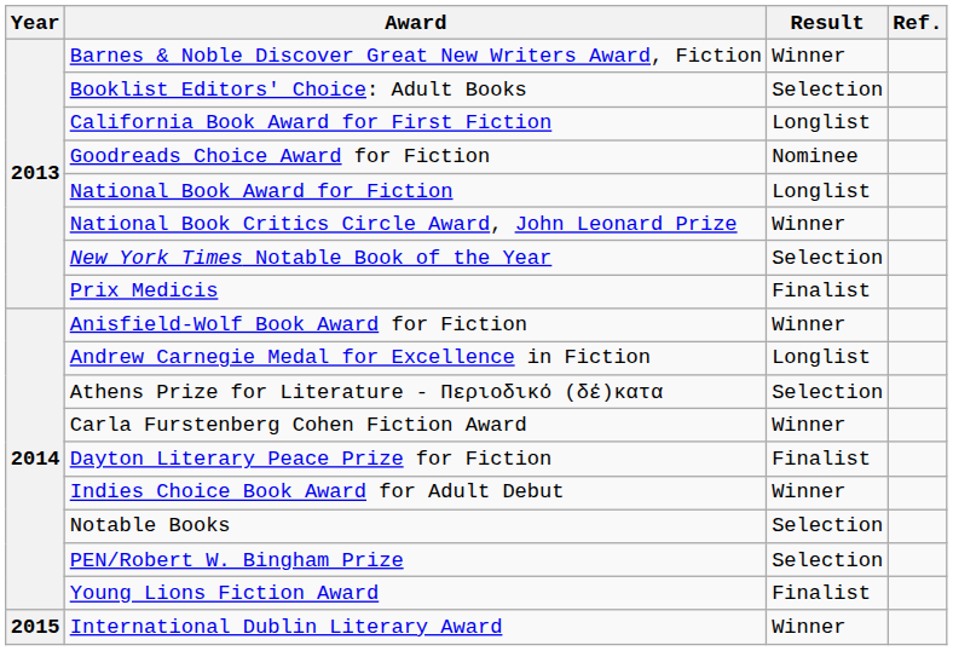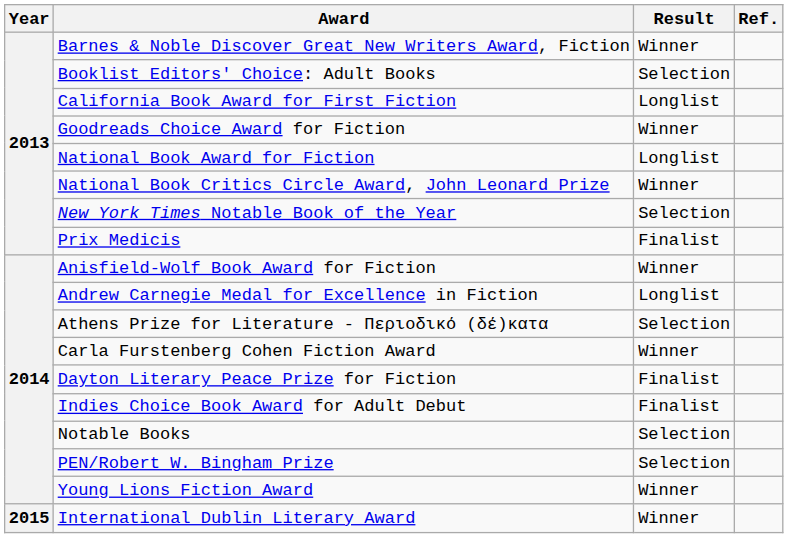 <table class="wikitable sortable">
 <tr>
 <th>Year</th>
 <th>Award</th>
 <th>Result</th>
 <th>Ref.</th>
 </tr>
 <tr>
 <th rowspan="8">2013</th>
 <td><a href='#'>Barnes & Noble Discover Great New Writers Award</a>, Fiction</td>
 <td>Winner</td>
 <td></td>
 </tr>
 <tr>
 <td><a href='#'>Booklist Editors' Choice</a>: Adult Books</td>
 <td>Selection</td>
 <td></td>
 </tr>
 <tr>
 <td><a href='#'>California Book Award for First Fiction</a></td>
 <td>Longlist</td>
 <td></td>
 </tr>
 <tr>
 <td><a href='#'>Goodreads Choice Award</a> for Fiction</td>
-<td>Nominee</td>
+<td>Winner</td>
 <td></td>
 </tr>
 <tr>
 <td><a href='#'>National Book Award for Fiction</a></td>
 <td>Longlist</td>
 <td></td>
 </tr>
 <tr>
 <td><a href='#'>National Book Critics Circle Award</a>, <a href='#'>John Leonard Prize</a></td>
 <td>Winner</td>
 <td></td>
 </tr>
 <tr>
 <td><a href='#'><em>New York Times</em> Notable Book of the Year</a></td>
 <td>Selection</td>
 <td></td>
 </tr>
 <tr>
 <td><a href='#'>Prix Medicis</a></td>
 <td>Finalist</td>
 <td></td>
 </tr>
 <tr>
 <th rowspan="9">2014</th>
 <td><a href='#'>Anisfield-Wolf Book Award</a> for Fiction</td>
 <td>Winner</td>
 <td></td>
 </tr>
 <tr>
 <td><a href='#'>Andrew Carnegie Medal for Excellence</a> in Fiction</td>
 <td>Longlist</td>
 <td></td>
 </tr>
 <tr>
 <td>Athens Prize for Literature - Περιοδικό (δέ)κατα</td>
 <td>Selection</td>
 <td></td>
 </tr>
 <tr>
 <td>Carla Furstenberg Cohen Fiction Award</td>
 <td>Winner</td>
 <td></td>
 </tr>
 <tr>
 <td><a href='#'>Dayton Literary Peace Prize</a> for Fiction</td>
 <td>Finalist</td>
 <td></td>
 </tr>
 <tr>
 <td><a href='#'>Indies Choice Book Award</a> for Adult Debut</td>
-<td>Winner</td>
+<td>Finalist</td>
 <td></td>
 </tr>
 <tr>
 <td>Notable Books</td>
 <td>Selection</td>
 <td></td>
 </tr>
 <tr>
 <td><a href='#'>PEN/Robert W. Bingham Prize</a></td>
 <td>Selection</td>
 <td></td>
 </tr>
 <tr>
 <td><a href='#'>Young Lions Fiction Award</a></td>
-<td>Finalist</td>
+<td>Winner</td>
 <td></td>
 </tr>
 <tr>
 <th>2015</th>
 <td><a href='#'>International Dublin Literary Award</a></td>
 <td>Winner</td>
 <td></td>
 </tr>
 </table>
